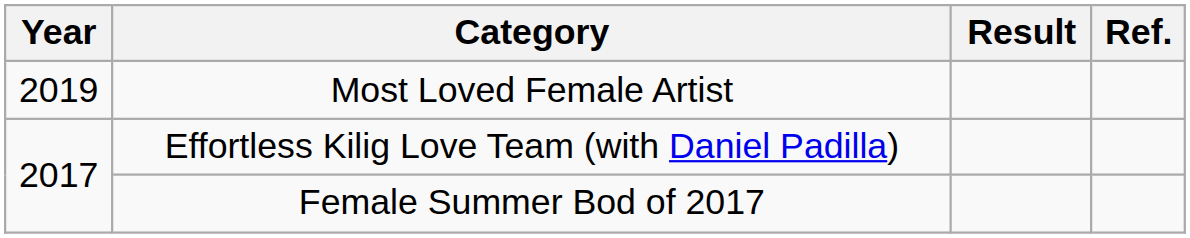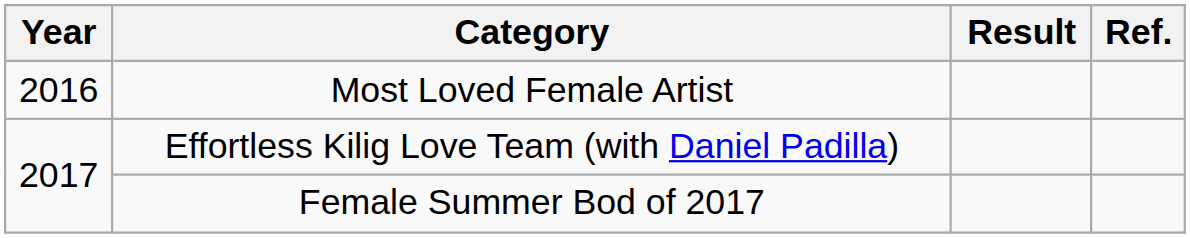 <table class="wikitable sortable"  style="text-align:center; width:60%;">
 <tr>
 <th>Year</th>
 <th>Category</th>
 <th>Result</th>
 <th>Ref.</th>
 </tr>
 <tr>
-<td>2019</td>
+<td>2016</td>
 <td>Most Loved Female Artist</td>
 <td></td>
 <td></td>
 </tr>
 <tr>
 <td rowspan=2>2017</td>
 <td>Effortless Kilig Love Team (with <a href='#'>Daniel Padilla</a>)</td>
 <td></td>
 <td></td>
 </tr>
 <tr>
 <td>Female Summer Bod of 2017</td>
 <td></td>
 <td></td>
 </tr>
 </table>
